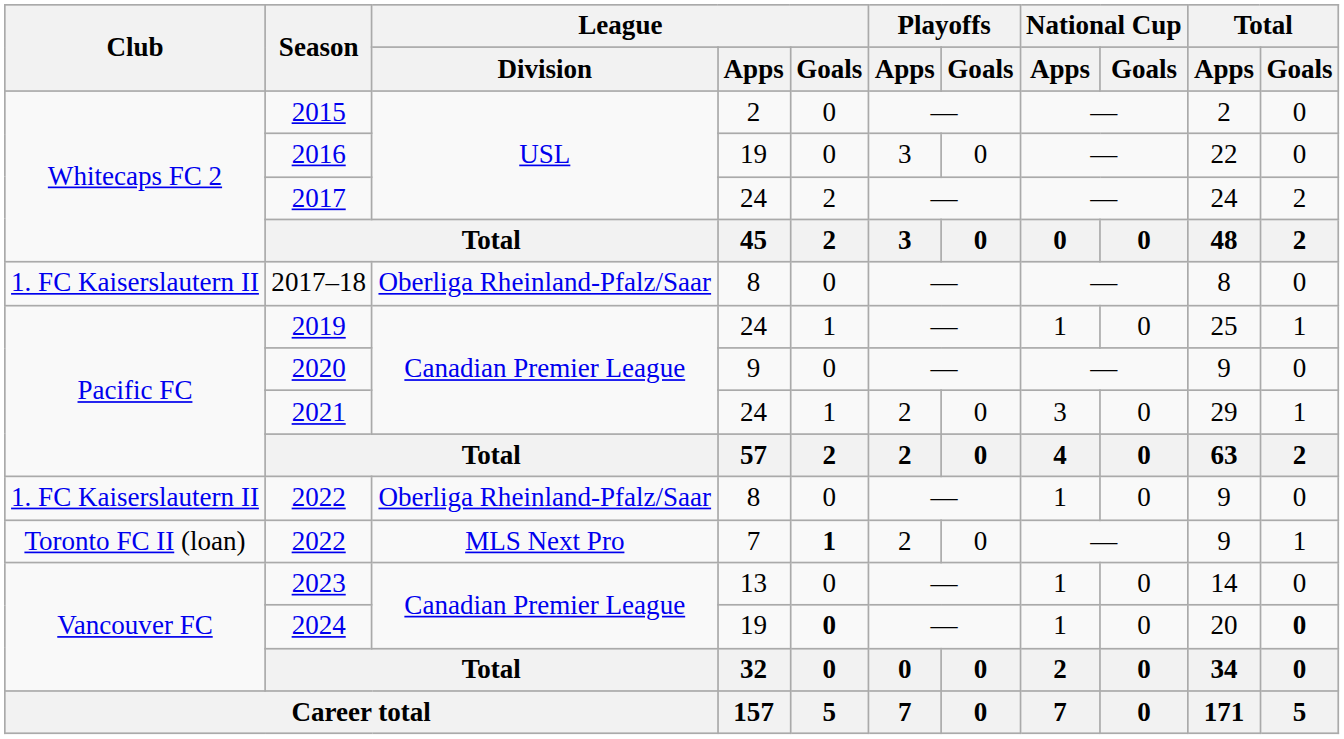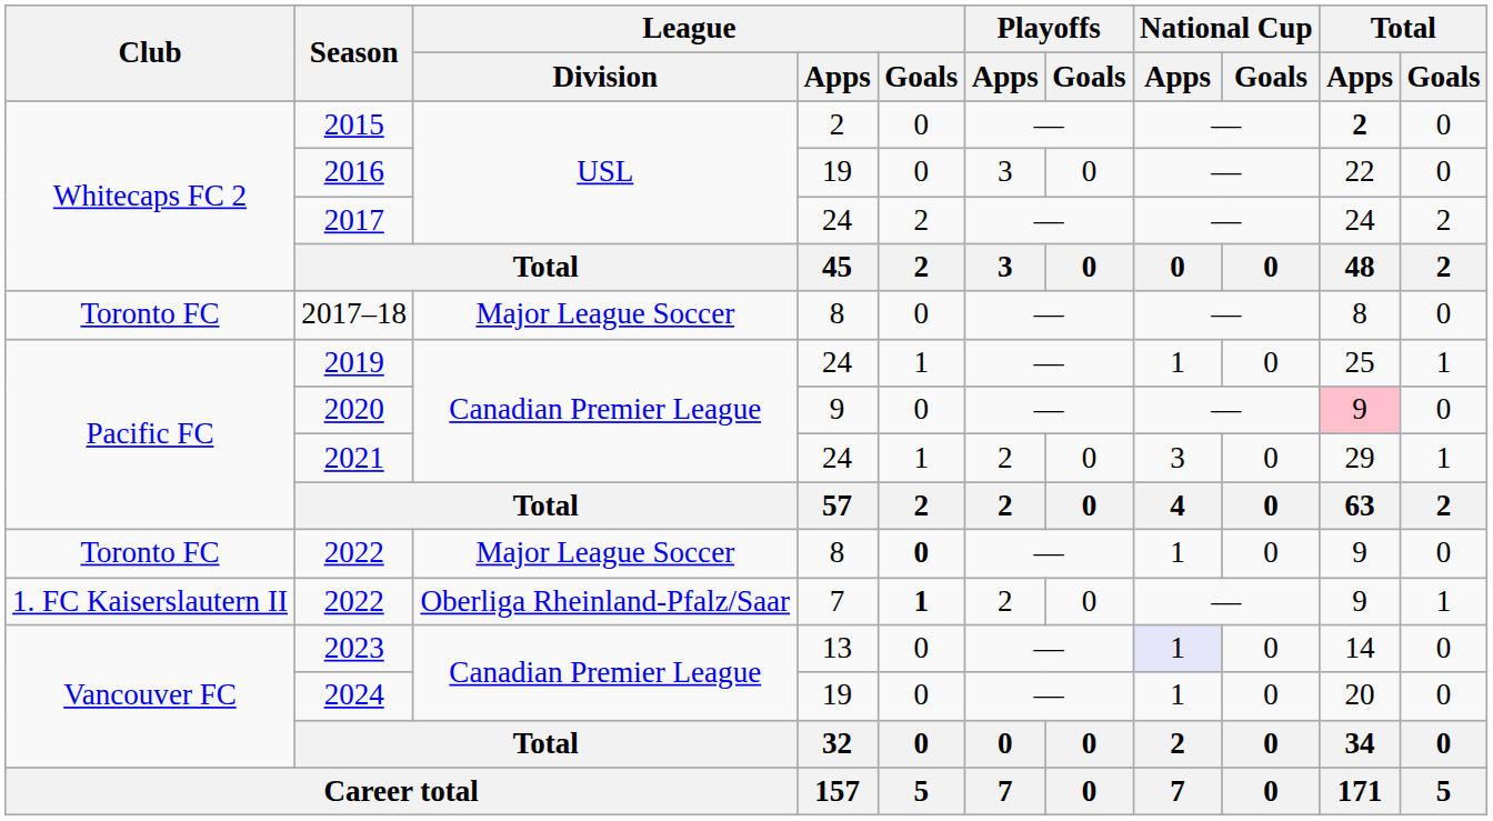 <table class="wikitable" style="text-align: center;">
 <tr>
 <th rowspan="2">Club</th>
 <th rowspan="2">Season</th>
 <th colspan="3">League</th>
 <th colspan="2">Playoffs</th>
 <th colspan="2">National Cup</th>
 <th colspan="2">Total</th>
 </tr>
 <tr>
 <th>Division</th>
 <th>Apps</th>
 <th>Goals</th>
 <th>Apps</th>
 <th>Goals</th>
 <th>Apps</th>
 <th>Goals</th>
 <th>Apps</th>
 <th>Goals</th>
 </tr>
 <tr>
 <td rowspan="4"><a href='#'>Whitecaps FC 2</a></td>
 <td><a href='#'>2015</a></td>
 <td rowspan="3"><a href='#'>USL</a></td>
 <td>2</td>
 <td>0</td>
 <td colspan="2">—</td>
 <td colspan="2">—</td>
-<td>2</td>
+<td><strong>2</strong></td>
 <td>0</td>
 </tr>
 <tr>
 <td><a href='#'>2016</a></td>
 <td>19</td>
 <td>0</td>
 <td>3</td>
 <td>0</td>
 <td colspan="2">—</td>
 <td>22</td>
 <td>0</td>
 </tr>
 <tr>
 <td><a href='#'>2017</a></td>
 <td>24</td>
 <td>2</td>
 <td colspan="2">—</td>
 <td colspan="2">—</td>
 <td>24</td>
 <td>2</td>
 </tr>
 <tr>
 <th colspan="2">Total</th>
 <th>45</th>
 <th>2</th>
 <th>3</th>
 <th>0</th>
 <th>0</th>
 <th>0</th>
 <th>48</th>
 <th>2</th>
 </tr>
 <tr>
-<td><a href='#'>1. FC Kaiserslautern II</a></td>
+<td><a href='#'>Toronto FC</a></td>
 <td>2017–18</td>
-<td><a href='#'>Oberliga Rheinland-Pfalz/Saar</a></td>
+<td><a href='#'>Major League Soccer</a></td>
 <td>8</td>
 <td>0</td>
 <td colspan="2">—</td>
 <td colspan="2">—</td>
 <td>8</td>
 <td>0</td>
 </tr>
 <tr>
 <td rowspan="4"><a href='#'>Pacific FC</a></td>
 <td><a href='#'>2019</a></td>
 <td rowspan="3"><a href='#'>Canadian Premier League</a></td>
 <td>24</td>
 <td>1</td>
 <td colspan="2">—</td>
 <td>1</td>
 <td>0</td>
 <td>25</td>
 <td>1</td>
 </tr>
 <tr>
 <td><a href='#'>2020</a></td>
 <td>9</td>
 <td>0</td>
 <td colspan="2">—</td>
 <td colspan="2">—</td>
-<td>9</td>
+<td style="background: pink;">9</td>
 <td>0</td>
 </tr>
 <tr>
 <td><a href='#'>2021</a></td>
 <td>24</td>
 <td>1</td>
 <td>2</td>
 <td>0</td>
 <td>3</td>
 <td>0</td>
 <td>29</td>
 <td>1</td>
 </tr>
 <tr>
 <th colspan="2">Total</th>
 <th>57</th>
 <th>2</th>
 <th>2</th>
 <th>0</th>
 <th>4</th>
 <th>0</th>
 <th>63</th>
 <th>2</th>
 </tr>
 <tr>
-<td><a href='#'>1. FC Kaiserslautern II</a></td>
+<td><a href='#'>Toronto FC</a></td>
 <td><a href='#'>2022</a></td>
-<td><a href='#'>Oberliga Rheinland-Pfalz/Saar</a></td>
+<td><a href='#'>Major League Soccer</a></td>
 <td>8</td>
-<td>0</td>
+<td><strong>0</strong></td>
 <td colspan="2">—</td>
 <td>1</td>
 <td>0</td>
 <td>9</td>
 <td>0</td>
 </tr>
 <tr>
-<td><a href='#'>Toronto FC II</a> (loan)</td>
+<td><a href='#'>1. FC Kaiserslautern II</a></td>
 <td><a href='#'>2022</a></td>
-<td><a href='#'>MLS Next Pro</a></td>
+<td><a href='#'>Oberliga Rheinland-Pfalz/Saar</a></td>
 <td>7</td>
 <td><strong>1</strong></td>
 <td>2</td>
 <td>0</td>
 <td colspan="2">—</td>
 <td>9</td>
 <td>1</td>
 </tr>
 <tr>
 <td rowspan=3><a href='#'>Vancouver FC</a></td>
 <td><a href='#'>2023</a></td>
 <td rowspan=2><a href='#'>Canadian Premier League</a></td>
 <td>13</td>
 <td>0</td>
 <td colspan="2">—</td>
-<td>1</td>
+<td style="background: lavender;">1</td>
 <td>0</td>
 <td>14</td>
 <td>0</td>
 </tr>
 <tr>
 <td><a href='#'>2024</a></td>
 <td>19</td>
-<td><strong>0</strong></td>
+<td>0</td>
 <td colspan="2">—</td>
 <td>1</td>
 <td>0</td>
 <td>20</td>
-<td><strong>0</strong></td>
+<td>0</td>
 </tr>
 <tr>
 <th colspan="2">Total</th>
 <th>32</th>
 <th>0</th>
 <th>0</th>
 <th>0</th>
 <th>2</th>
 <th>0</th>
 <th>34</th>
 <th>0</th>
 </tr>
 <tr>
 <th colspan="3">Career total</th>
 <th>157</th>
 <th>5</th>
 <th>7</th>
 <th>0</th>
 <th>7</th>
 <th>0</th>
 <th>171</th>
 <th>5</th>
 </tr>
 </table>
